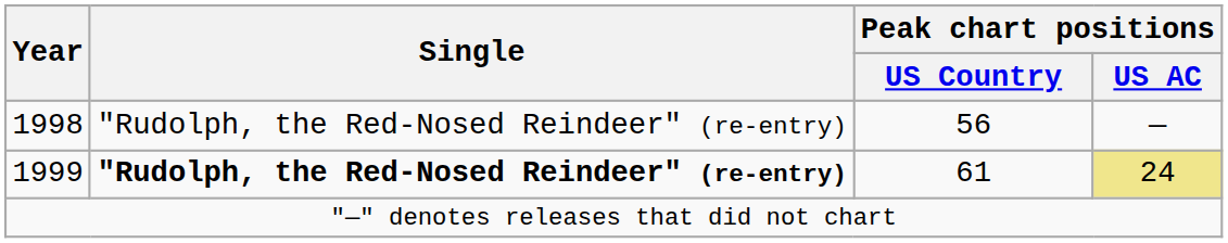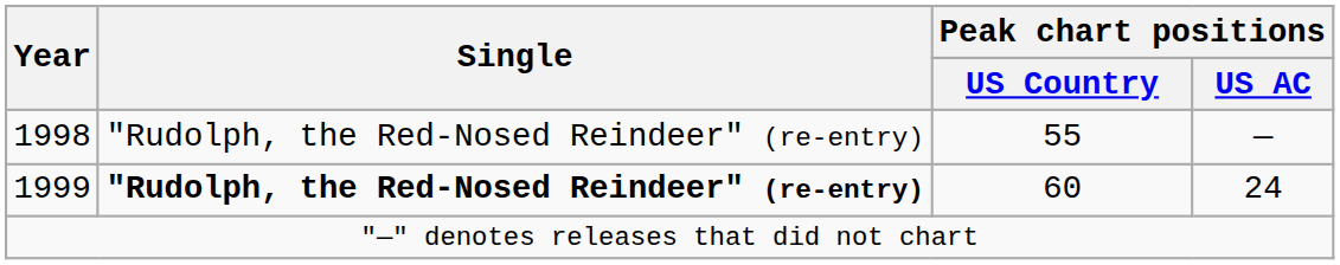 <table class="wikitable">
 <tr>
 <th rowspan="2">Year</th>
 <th rowspan="2">Single</th>
 <th colspan="3">Peak chart positions</th>
 </tr>
 <tr>
 <th><a href='#'>US Country</a></th>
 <th><a href='#'>US AC</a></th>
 </tr>
 <tr>
 <td>1998</td>
 <td>"Rudolph, the Red-Nosed Reindeer" <small>(re-entry)</small></td>
-<td align="center">56</td>
+<td align="center">55</td>
 <td align="center">—</td>
 </tr>
 <tr>
 <td>1999</td>
 <td><strong>"Rudolph, the Red-Nosed Reindeer" <small>(re-entry)</small></strong></td>
-<td align="center">61</td>
-<td align="center" style="background: khaki;">24</td>
+<td align="center">60</td>
+<td align="center">24</td>
 </tr>
 <tr>
 <td align="center" colspan="10" style="font-size:8pt">"—" denotes releases that did not chart</td>
 </tr>
 </table>
